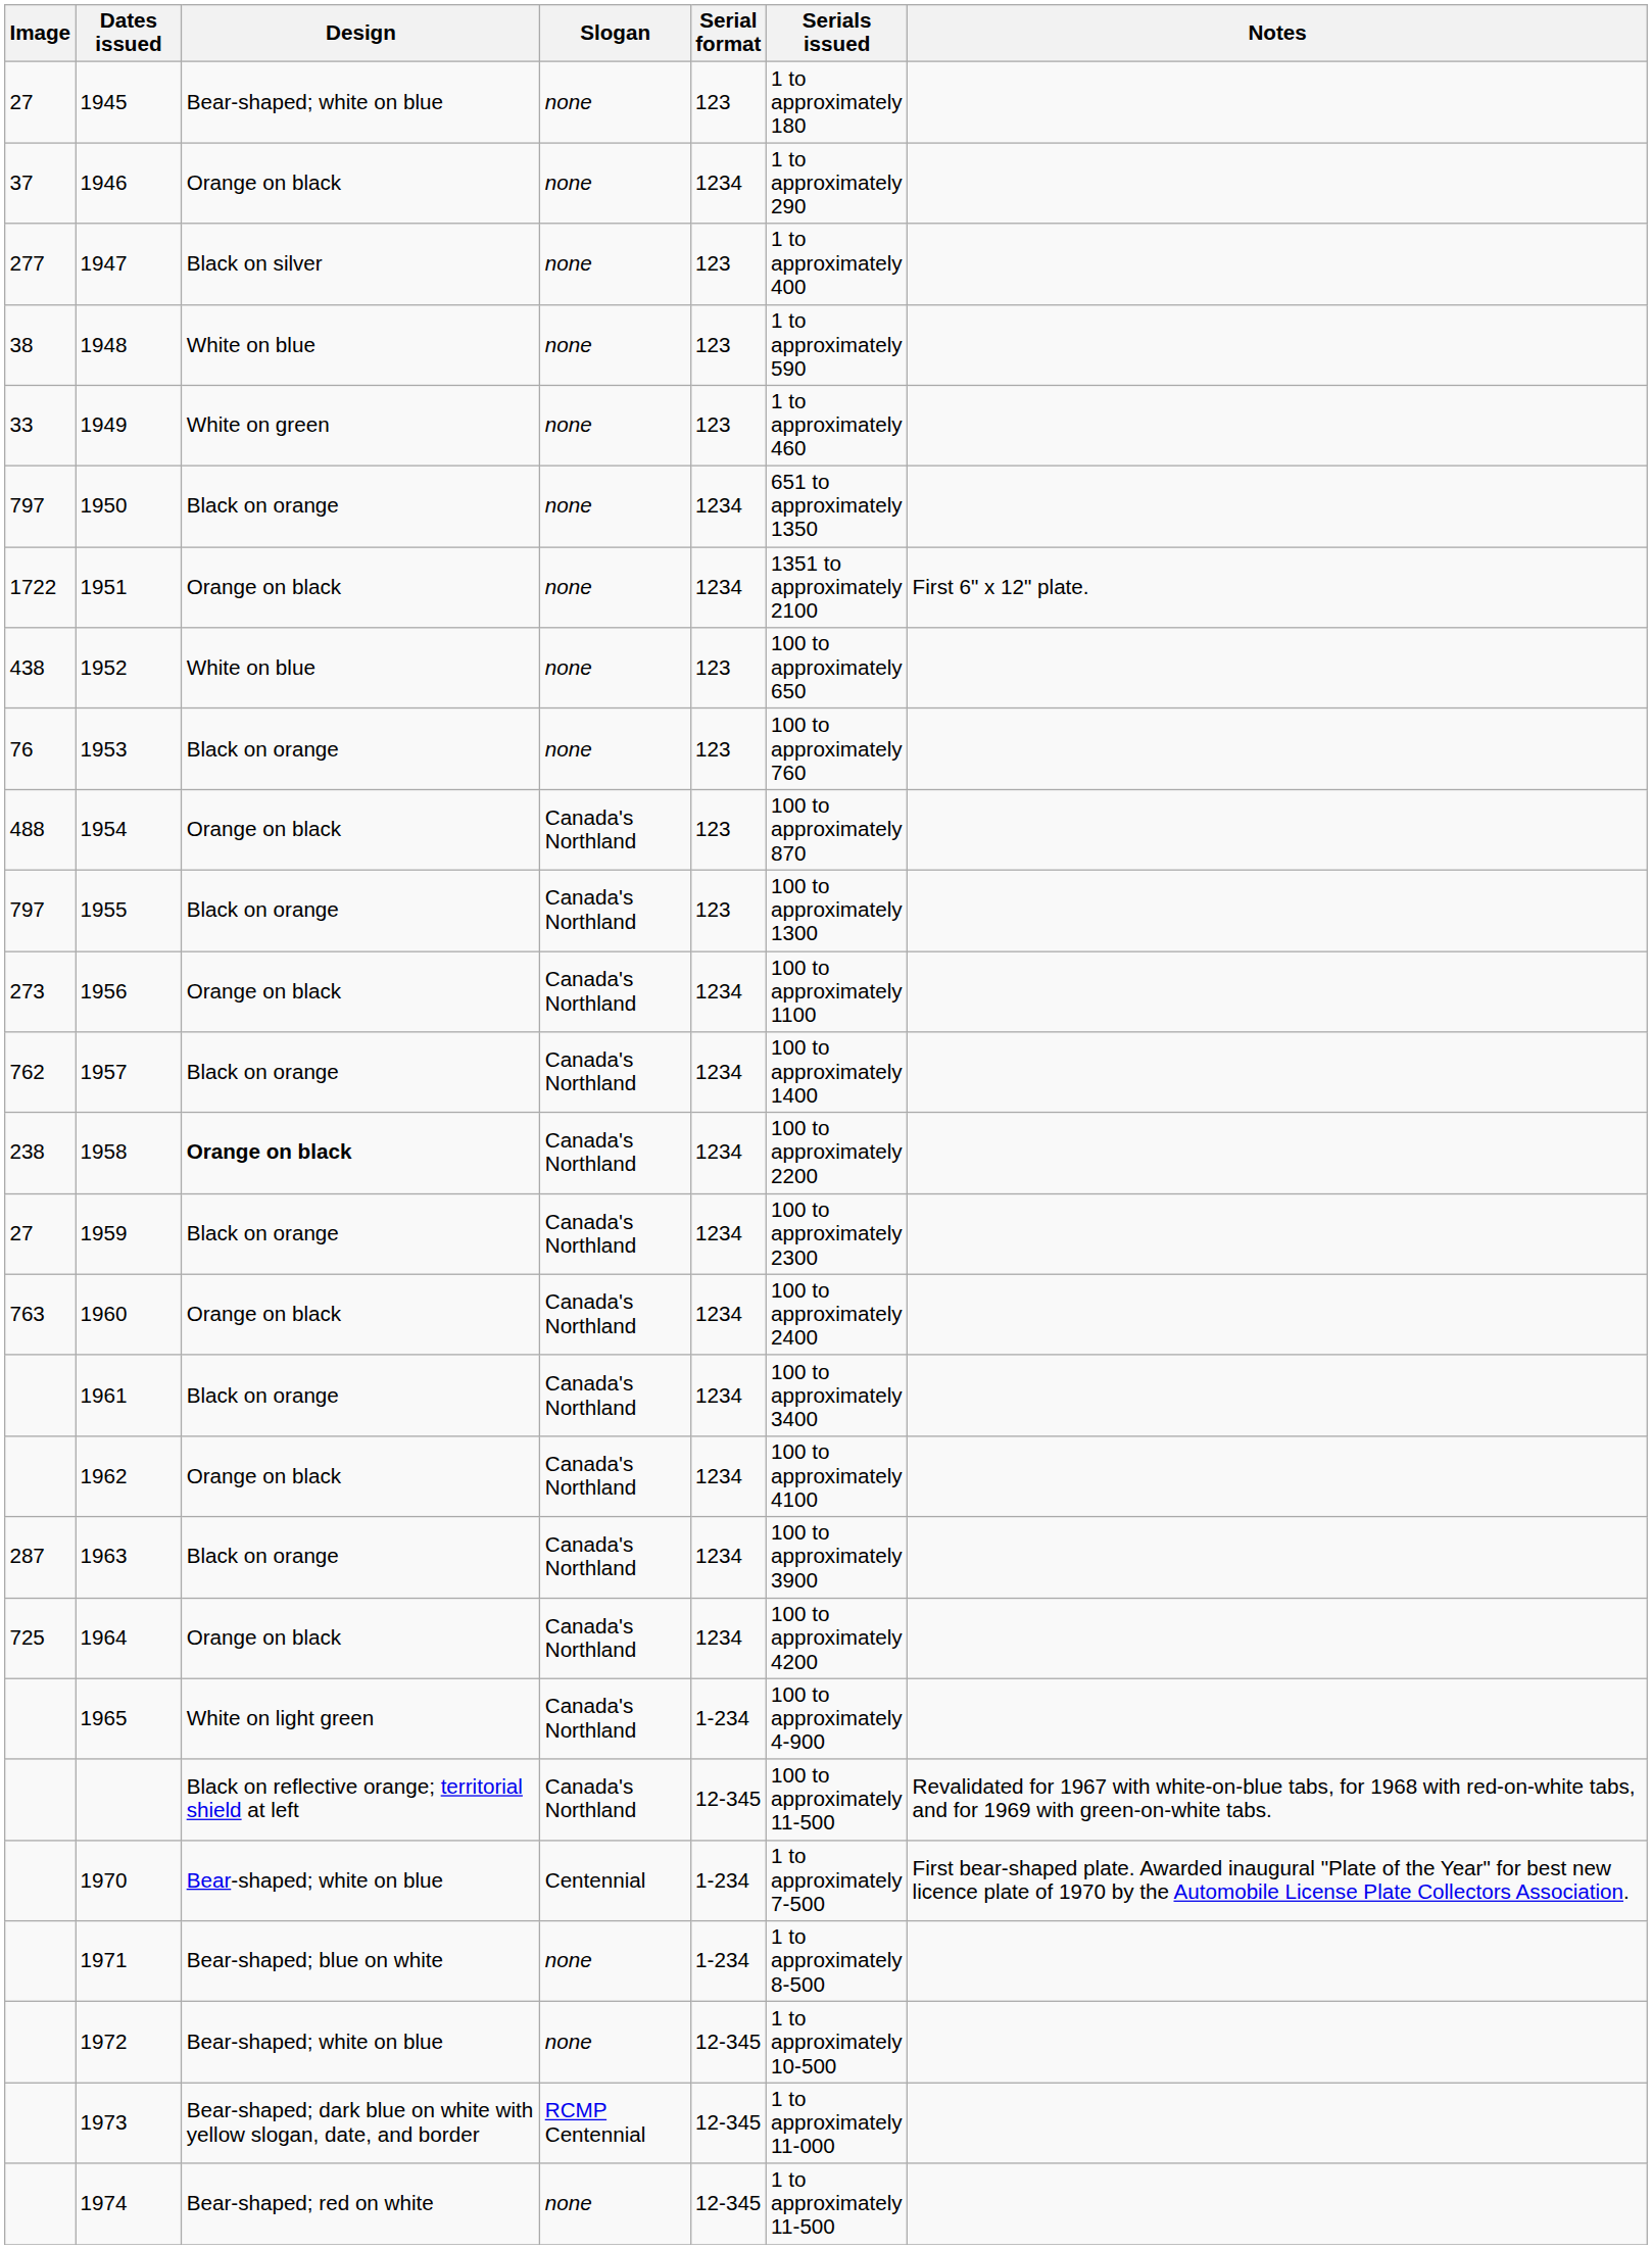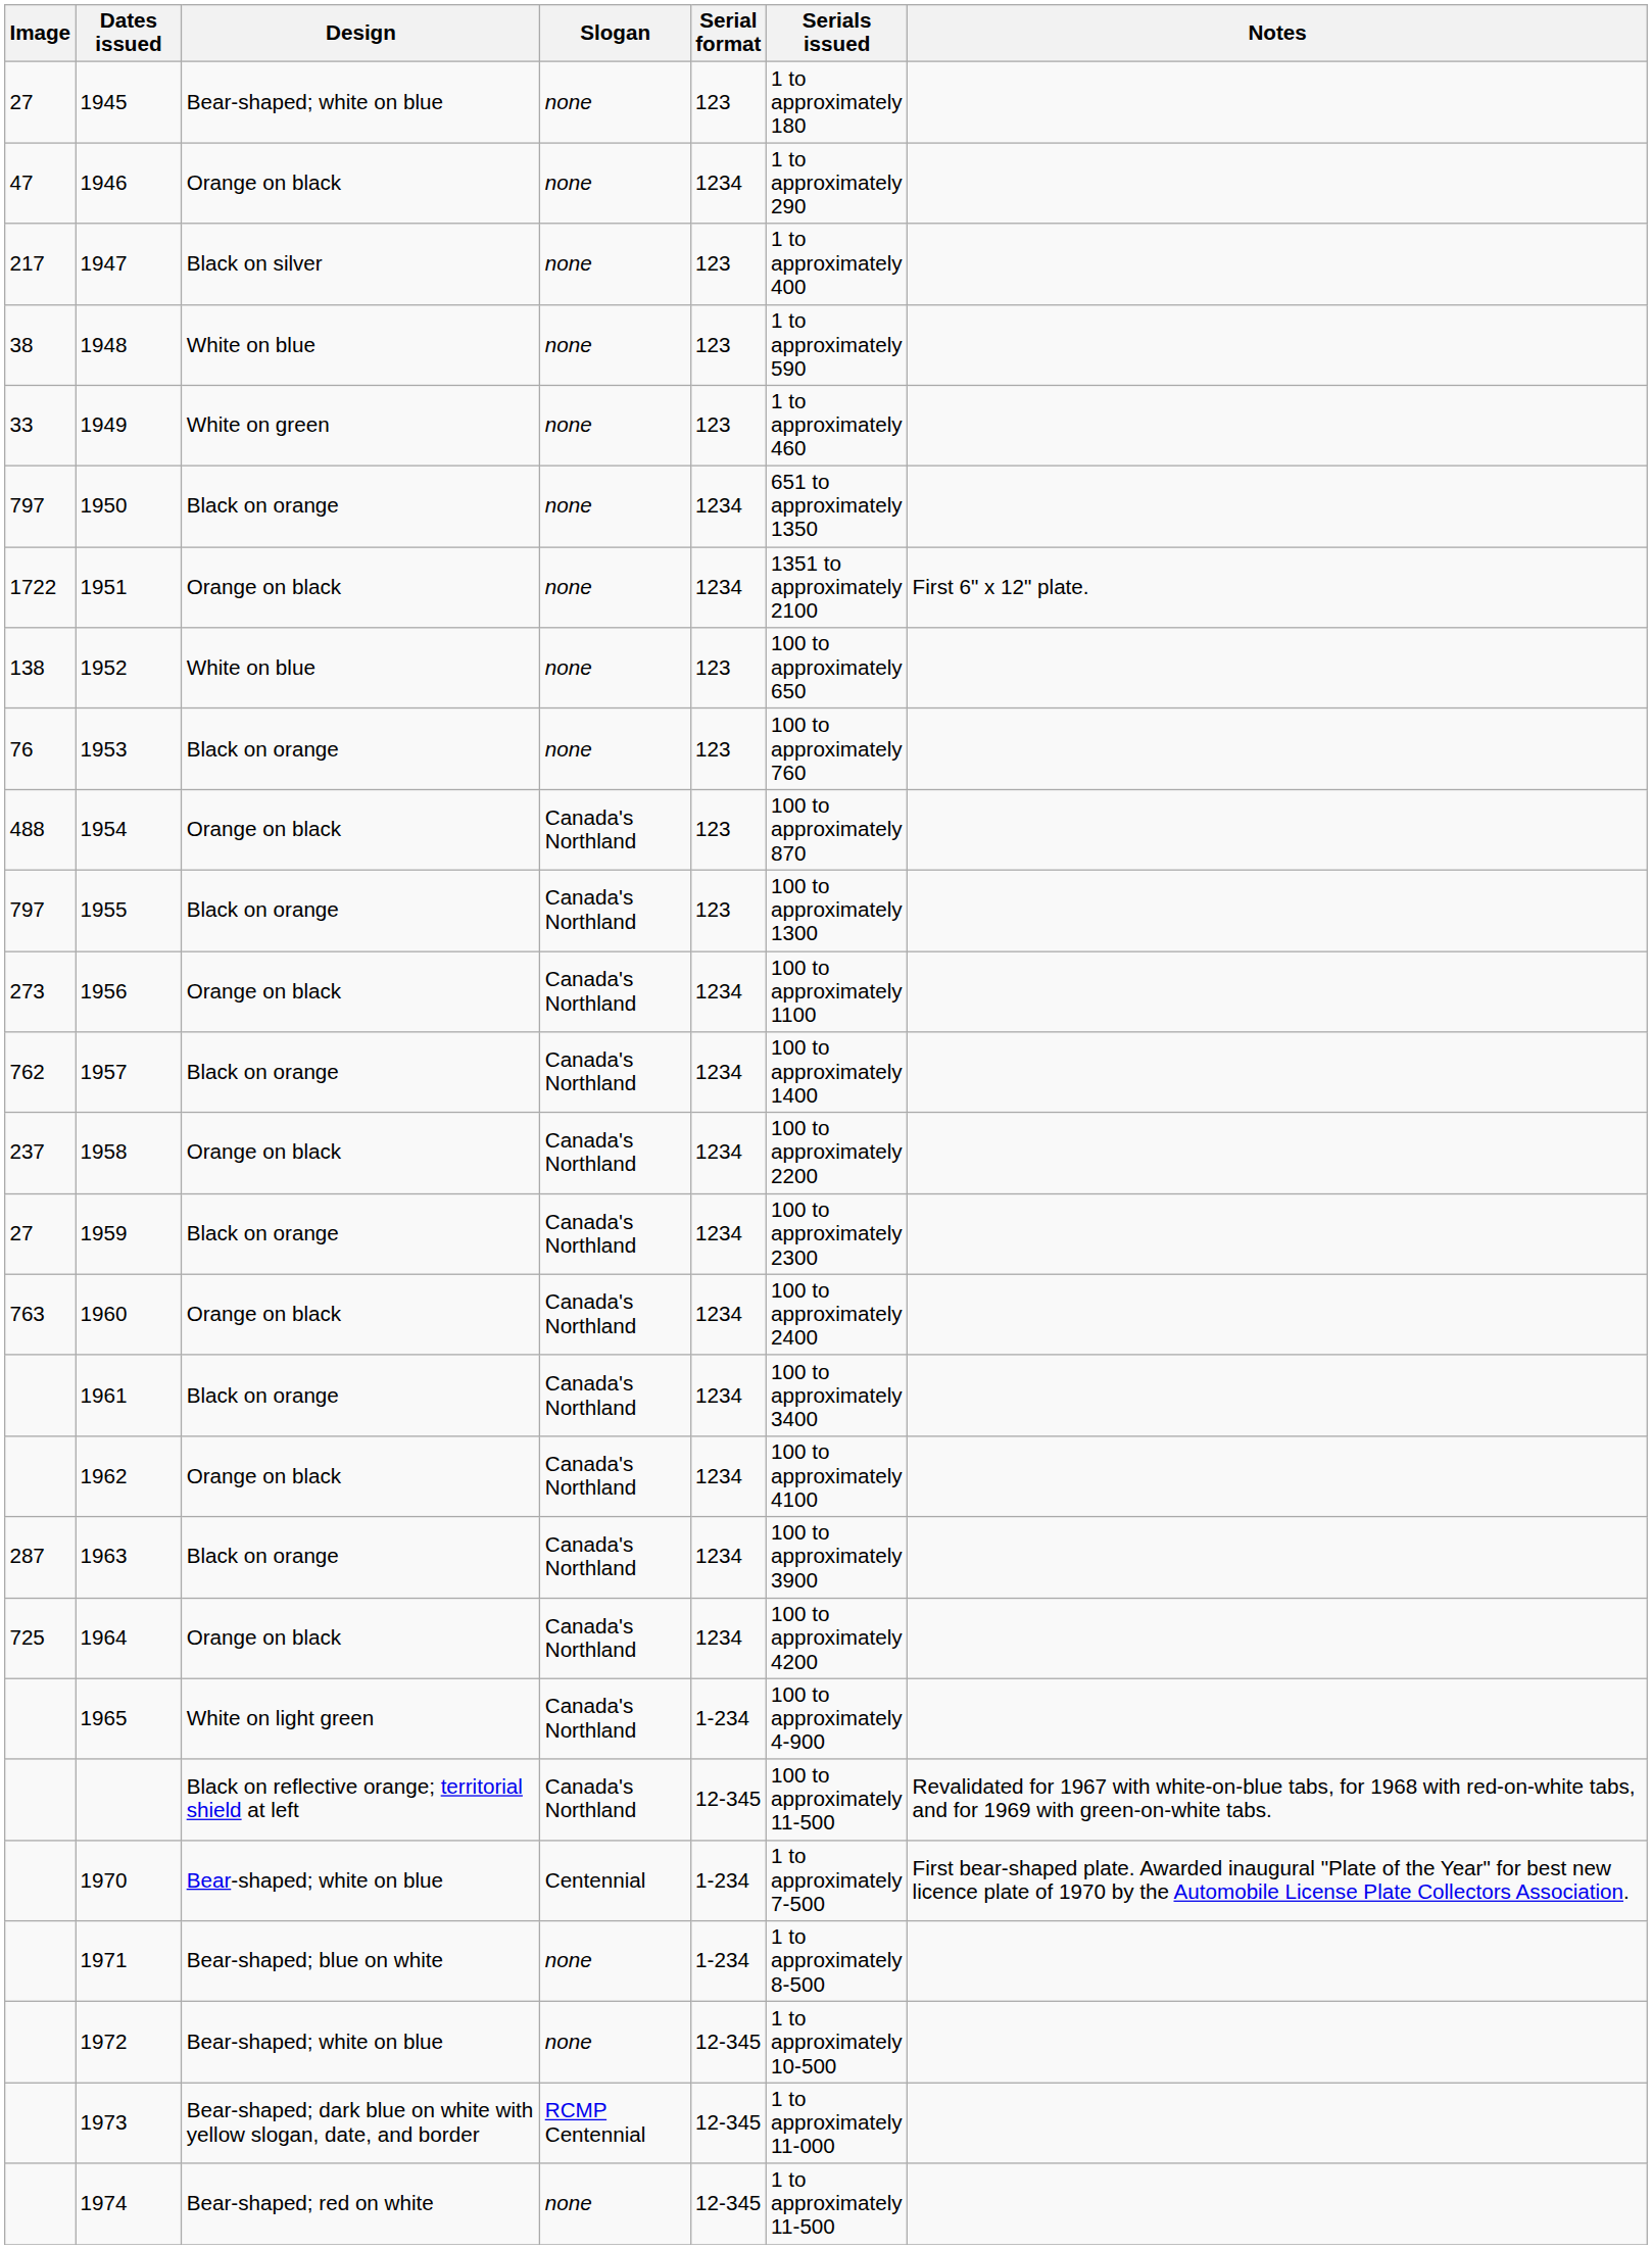 <table class="wikitable">
 <tr>
 <th>Image</th>
 <th>Dates issued</th>
 <th>Design</th>
 <th>Slogan</th>
 <th style="width:50px;">Serial format</th>
 <th style="width:100px;">Serials issued</th>
 <th>Notes</th>
 </tr>
 <tr>
 <td><div>27</div></td>
 <td>1945</td>
 <td>Bear-shaped; white on blue</td>
 <td><em>none</em></td>
 <td>123</td>
 <td>1 to approximately 180</td>
 <td></td>
 </tr>
 <tr>
-<td><div>37</div></td>
+<td><div>47</div></td>
 <td>1946</td>
 <td>Orange on black</td>
 <td><em>none</em></td>
 <td>1234</td>
 <td>1 to approximately 290</td>
 <td></td>
 </tr>
 <tr>
-<td><div>277</div></td>
+<td><div>217</div></td>
 <td>1947</td>
 <td>Black on silver</td>
 <td><em>none</em></td>
 <td>123</td>
 <td>1 to approximately 400</td>
 <td></td>
 </tr>
 <tr>
 <td><div>38</div></td>
 <td>1948</td>
 <td>White on blue</td>
 <td><em>none</em></td>
 <td>123</td>
 <td>1 to approximately 590</td>
 <td></td>
 </tr>
 <tr>
 <td><div>33</div></td>
 <td>1949</td>
 <td>White on green</td>
 <td><em>none</em></td>
 <td>123</td>
 <td>1 to approximately 460</td>
 <td></td>
 </tr>
 <tr>
 <td><div>797</div></td>
 <td>1950</td>
 <td>Black on orange</td>
 <td><em>none</em></td>
 <td>1234</td>
 <td>651 to approximately 1350</td>
 <td></td>
 </tr>
 <tr>
 <td><div>1722</div></td>
 <td>1951</td>
 <td>Orange on black</td>
 <td><em>none</em></td>
 <td>1234</td>
 <td>1351 to approximately 2100</td>
 <td>First 6" x 12" plate.</td>
 </tr>
 <tr>
-<td><div>438</div></td>
+<td><div>138</div></td>
 <td>1952</td>
 <td>White on blue</td>
 <td><em>none</em></td>
 <td>123</td>
 <td>100 to approximately 650</td>
 <td></td>
 </tr>
 <tr>
 <td><div>76</div></td>
 <td>1953</td>
 <td>Black on orange</td>
 <td><em>none</em></td>
 <td>123</td>
 <td>100 to approximately 760</td>
 <td></td>
 </tr>
 <tr>
 <td><div>488</div></td>
 <td>1954</td>
 <td>Orange on black</td>
 <td>Canada's Northland</td>
 <td>123</td>
 <td>100 to approximately 870</td>
 <td></td>
 </tr>
 <tr>
 <td><div>797</div></td>
 <td>1955</td>
 <td>Black on orange</td>
 <td>Canada's Northland</td>
 <td>123</td>
 <td>100 to approximately 1300</td>
 <td></td>
 </tr>
 <tr>
 <td><div>273</div></td>
 <td>1956</td>
 <td>Orange on black</td>
 <td>Canada's Northland</td>
 <td>1234</td>
 <td>100 to approximately 1100</td>
 <td></td>
 </tr>
 <tr>
 <td><div>762</div></td>
 <td>1957</td>
 <td>Black on orange</td>
 <td>Canada's Northland</td>
 <td>1234</td>
 <td>100 to approximately 1400</td>
 <td></td>
 </tr>
 <tr>
-<td><div>238</div></td>
+<td><div>237</div></td>
 <td>1958</td>
-<td><strong>Orange on black</strong></td>
+<td>Orange on black</td>
 <td>Canada's Northland</td>
 <td>1234</td>
 <td>100 to approximately 2200</td>
 <td></td>
 </tr>
 <tr>
 <td><div>27</div></td>
 <td>1959</td>
 <td>Black on orange</td>
 <td>Canada's Northland</td>
 <td>1234</td>
 <td>100 to approximately 2300</td>
 <td></td>
 </tr>
 <tr>
 <td><div>763</div></td>
 <td>1960</td>
 <td>Orange on black</td>
 <td>Canada's Northland</td>
 <td>1234</td>
 <td>100 to approximately 2400</td>
 <td></td>
 </tr>
 <tr>
 <td></td>
 <td>1961</td>
 <td>Black on orange</td>
 <td>Canada's Northland</td>
 <td>1234</td>
 <td>100 to approximately 3400</td>
 <td></td>
 </tr>
 <tr>
 <td></td>
 <td>1962</td>
 <td>Orange on black</td>
 <td>Canada's Northland</td>
 <td>1234</td>
 <td>100 to approximately 4100</td>
 <td></td>
 </tr>
 <tr>
 <td><div>287</div></td>
 <td>1963</td>
 <td>Black on orange</td>
 <td>Canada's Northland</td>
 <td>1234</td>
 <td>100 to approximately 3900</td>
 <td></td>
 </tr>
 <tr>
 <td><div>725</div></td>
 <td>1964</td>
 <td>Orange on black</td>
 <td>Canada's Northland</td>
 <td>1234</td>
 <td>100 to approximately 4200</td>
 <td></td>
 </tr>
 <tr>
 <td></td>
 <td>1965</td>
 <td>White on light green</td>
 <td>Canada's Northland</td>
 <td>1-234</td>
 <td>100 to approximately 4-900</td>
 <td></td>
 </tr>
 <tr>
 <td></td>
 <td></td>
 <td>Black on reflective orange; <a href='#'>territorial shield</a> at left</td>
 <td>Canada's Northland</td>
 <td>12-345</td>
 <td>100 to approximately 11-500</td>
 <td>Revalidated for 1967 with white-on-blue tabs, for 1968 with red-on-white tabs, and for 1969 with green-on-white tabs.</td>
 </tr>
 <tr>
 <td></td>
 <td>1970</td>
 <td><a href='#'>Bear</a>-shaped; white on blue</td>
 <td>Centennial</td>
 <td>1-234</td>
 <td>1 to approximately 7-500</td>
 <td>First bear-shaped plate. Awarded inaugural "Plate of the Year" for best new licence plate of 1970 by the <a href='#'>Automobile License Plate Collectors Association</a>.</td>
 </tr>
 <tr>
 <td></td>
 <td>1971</td>
 <td>Bear-shaped; blue on white</td>
 <td><em>none</em></td>
 <td>1-234</td>
 <td>1 to approximately 8-500</td>
 <td></td>
 </tr>
 <tr>
 <td></td>
 <td>1972</td>
 <td>Bear-shaped; white on blue</td>
 <td><em>none</em></td>
 <td>12-345</td>
 <td>1 to approximately 10-500</td>
 <td></td>
 </tr>
 <tr>
 <td></td>
 <td>1973</td>
 <td>Bear-shaped; dark blue on white with yellow slogan, date, and border</td>
 <td><a href='#'>RCMP</a> Centennial</td>
 <td>12-345</td>
 <td>1 to approximately 11-000</td>
 <td></td>
 </tr>
 <tr>
 <td></td>
 <td>1974</td>
 <td>Bear-shaped; red on white</td>
 <td><em>none</em></td>
 <td>12-345</td>
 <td>1 to approximately 11-500</td>
 <td></td>
 </tr>
 </table>
